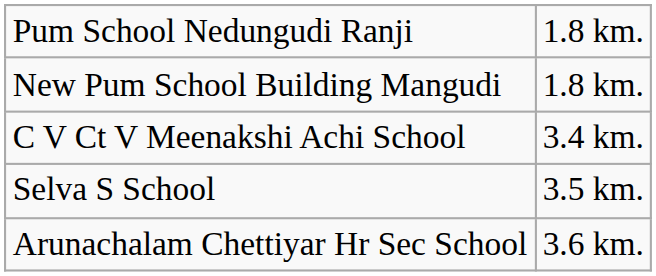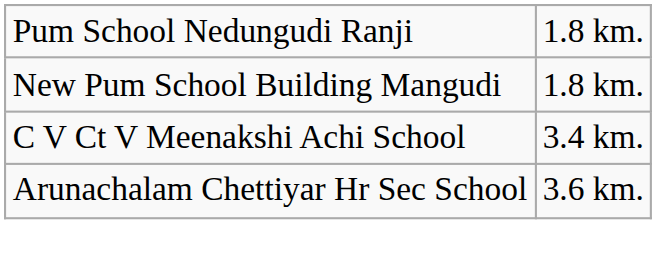 <table class="wikitable">
 <tr>
 <td>Pum School Nedungudi Ranji</td>
 <td>1.8 km.</td>
 </tr>
 <tr>
 <td>New Pum School Building Mangudi</td>
 <td>1.8 km.</td>
 </tr>
 <tr>
 <td>C V Ct V Meenakshi Achi School</td>
 <td>3.4 km.</td>
 </tr>
 <tr>
-<td>Selva S School</td>
-<td>3.5 km.</td>
-</tr>
-<tr>
 <td>Arunachalam Chettiyar Hr Sec School</td>
 <td>3.6 km.</td>
 </tr>
 </table>
